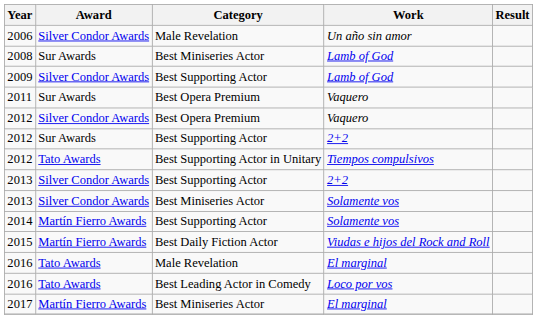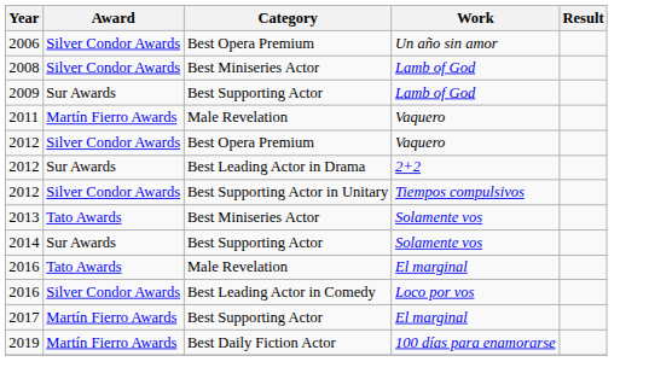 <table class="wikitable" style="font-size: 90%;">
 <tr>
 <th>Year</th>
 <th>Award</th>
 <th>Category</th>
 <th>Work</th>
 <th>Result</th>
 </tr>
 <tr>
 <td>2006</td>
 <td><a href='#'>Silver Condor Awards</a></td>
-<td>Male Revelation</td>
+<td>Best Opera Premium</td>
 <td><em>Un año sin amor</em></td>
 <td></td>
 </tr>
 <tr>
 <td>2008</td>
-<td>Sur Awards</td>
+<td><a href='#'>Silver Condor Awards</a></td>
 <td>Best Miniseries Actor</td>
 <td><em><a href='#'>Lamb of God</a></em></td>
 <td></td>
 </tr>
 <tr>
 <td>2009</td>
-<td><a href='#'>Silver Condor Awards</a></td>
+<td>Sur Awards</td>
 <td>Best Supporting Actor</td>
 <td><em><a href='#'>Lamb of God</a></em></td>
 <td></td>
 </tr>
 <tr>
 <td>2011</td>
-<td>Sur Awards</td>
-<td>Best Opera Premium</td>
+<td><a href='#'>Martín Fierro Awards</a></td>
+<td>Male Revelation</td>
 <td><em>Vaquero</em></td>
 <td></td>
 </tr>
 <tr>
 <td>2012</td>
 <td><a href='#'>Silver Condor Awards</a></td>
 <td>Best Opera Premium</td>
 <td><em>Vaquero</em></td>
 <td></td>
 </tr>
 <tr>
 <td>2012</td>
 <td>Sur Awards</td>
-<td>Best Supporting Actor</td>
+<td>Best Leading Actor in Drama</td>
 <td><em><a href='#'>2+2</a></em></td>
 <td></td>
 </tr>
 <tr>
 <td>2012</td>
-<td><a href='#'>Tato Awards</a></td>
+<td><a href='#'>Silver Condor Awards</a></td>
 <td>Best Supporting Actor in Unitary</td>
 <td><em><a href='#'>Tiempos compulsivos</a></em></td>
 <td></td>
 </tr>
 <tr>
 <td>2013</td>
-<td><a href='#'>Silver Condor Awards</a></td>
-<td>Best Supporting Actor</td>
-<td><em><a href='#'>2+2</a></em></td>
-<td></td>
-</tr>
-<tr>
-<td>2013</td>
-<td><a href='#'>Silver Condor Awards</a></td>
+<td><a href='#'>Tato Awards</a></td>
 <td>Best Miniseries Actor</td>
 <td><em><a href='#'>Solamente vos</a></em></td>
 <td></td>
 </tr>
 <tr>
 <td>2014</td>
-<td><a href='#'>Martín Fierro Awards</a></td>
+<td>Sur Awards</td>
 <td>Best Supporting Actor</td>
 <td><em><a href='#'>Solamente vos</a></em></td>
-<td></td>
-</tr>
-<tr>
-<td>2015</td>
-<td><a href='#'>Martín Fierro Awards</a></td>
-<td>Best Daily Fiction Actor</td>
-<td><em><a href='#'>Viudas e hijos del Rock and Roll</a></em></td>
 <td></td>
 </tr>
 <tr>
 <td>2016</td>
 <td><a href='#'>Tato Awards</a></td>
 <td>Male Revelation</td>
 <td><em><a href='#'>El marginal</a></em></td>
 <td></td>
 </tr>
 <tr>
 <td>2016</td>
-<td><a href='#'>Tato Awards</a></td>
+<td><a href='#'>Silver Condor Awards</a></td>
 <td>Best Leading Actor in Comedy</td>
 <td><em><a href='#'>Loco por vos</a></em></td>
 <td></td>
 </tr>
 <tr>
 <td>2017</td>
 <td><a href='#'>Martín Fierro Awards</a></td>
-<td>Best Miniseries Actor</td>
+<td>Best Supporting Actor</td>
 <td><em><a href='#'>El marginal</a></em></td>
+<td></td>
+</tr>
+<tr>
+<td>2019</td>
+<td><a href='#'>Martín Fierro Awards</a></td>
+<td>Best Daily Fiction Actor</td>
+<td><em><a href='#'>100 días para enamorarse</a></em></td>
 <td></td>
 </tr>
 <tr>
 </tr>
 </table>
